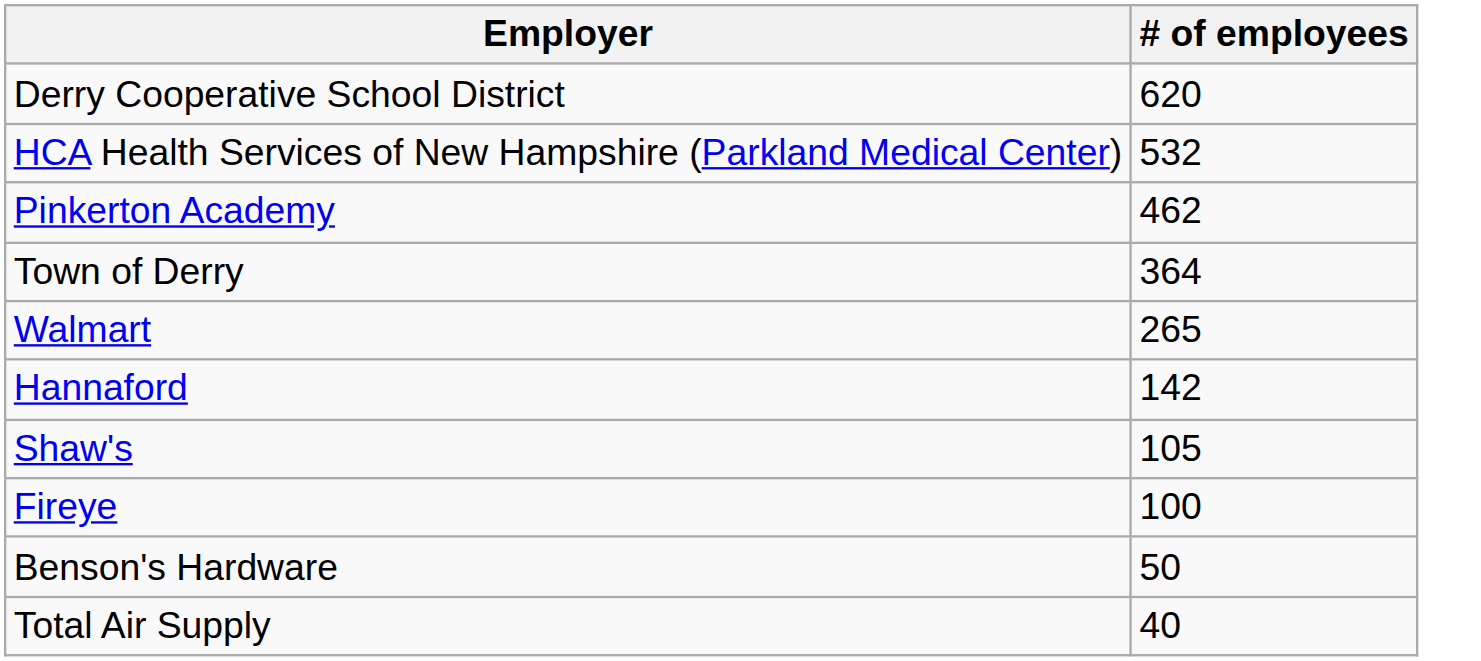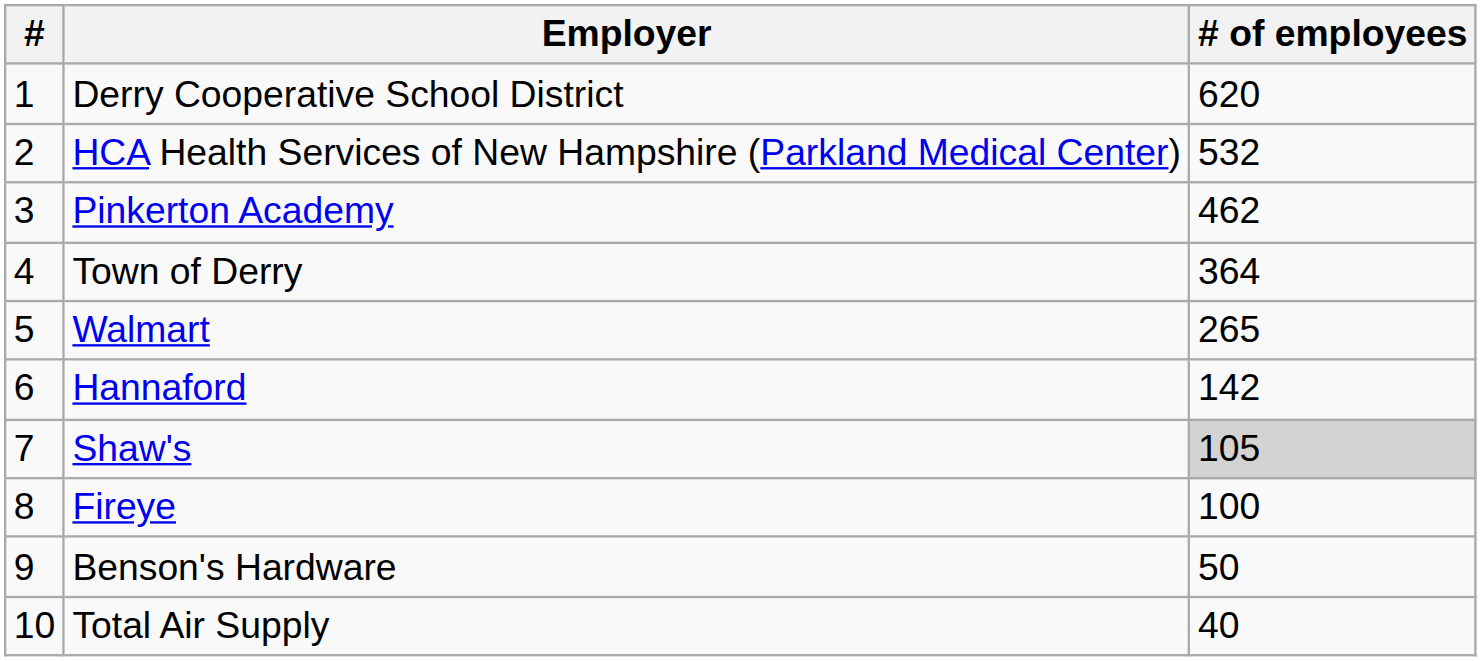 <table class="wikitable">
 <tr>
+<th>#</th>
 <th>Employer</th>
 <th># of employees</th>
 </tr>
 <tr>
+<td>1</td>
 <td>Derry Cooperative School District</td>
 <td>620</td>
 </tr>
 <tr>
+<td>2</td>
 <td><a href='#'>HCA</a> Health Services of New Hampshire (<a href='#'>Parkland Medical Center</a>)</td>
 <td>532</td>
 </tr>
 <tr>
+<td>3</td>
 <td><a href='#'>Pinkerton Academy</a></td>
 <td>462</td>
 </tr>
 <tr>
+<td>4</td>
 <td>Town of Derry</td>
 <td>364</td>
 </tr>
 <tr>
+<td>5</td>
 <td><a href='#'>Walmart</a></td>
 <td>265</td>
 </tr>
 <tr>
+<td>6</td>
 <td><a href='#'>Hannaford</a></td>
 <td>142</td>
 </tr>
 <tr>
+<td>7</td>
 <td><a href='#'>Shaw's</a></td>
-<td>105</td>
+<td style="background: lightgrey;">105</td>
 </tr>
 <tr>
+<td>8</td>
 <td><a href='#'>Fireye</a></td>
 <td>100</td>
 </tr>
 <tr>
+<td>9</td>
 <td>Benson's Hardware</td>
 <td>50</td>
 </tr>
 <tr>
+<td>10</td>
 <td>Total Air Supply</td>
 <td>40</td>
 </tr>
 </table>
